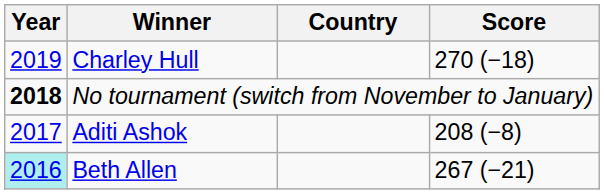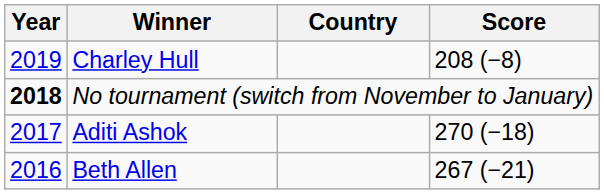 <table class=wikitable>
 <tr>
 <th>Year</th>
 <th>Winner</th>
 <th>Country</th>
 <th>Score</th>
 </tr>
 <tr>
 <td><a href='#'>2019</a></td>
 <td><a href='#'>Charley Hull</a></td>
 <td></td>
-<td>270 (−18)</td>
+<td>208 (−8)</td>
 </tr>
 <tr>
 <td><strong>2018</strong></td>
 <td colspan=3 align=center><em>No tournament (switch from November to January)</em></td>
 </tr>
 <tr>
 <td><a href='#'>2017</a></td>
 <td><a href='#'>Aditi Ashok</a></td>
 <td></td>
-<td>208 (−8)</td>
+<td>270 (−18)</td>
 </tr>
 <tr>
-<td style="background: paleturquoise;"><a href='#'>2016</a></td>
+<td><a href='#'>2016</a></td>
 <td><a href='#'>Beth Allen</a></td>
 <td></td>
 <td>267 (−21)</td>
 </tr>
 </table>
